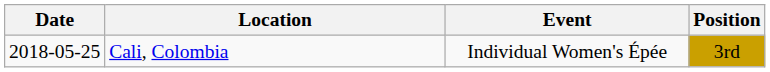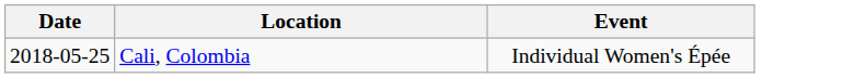 <table class="wikitable" style="text-align:center;">
 <tr>
 <th>Date</th>
 <th style="width:17em">Location</th>
 <th style="width:12em">Event</th>
-<th>Position</th>
 </tr>
 <tr>
 <td>2018-05-25</td>
 <td rowspan="1" align="left"> <a href='#'>Cali</a>, <a href='#'>Colombia</a></td>
 <td>Individual Women's Épée</td>
-<td bgcolor="caramel">3rd</td>
 </tr>
 </table>
